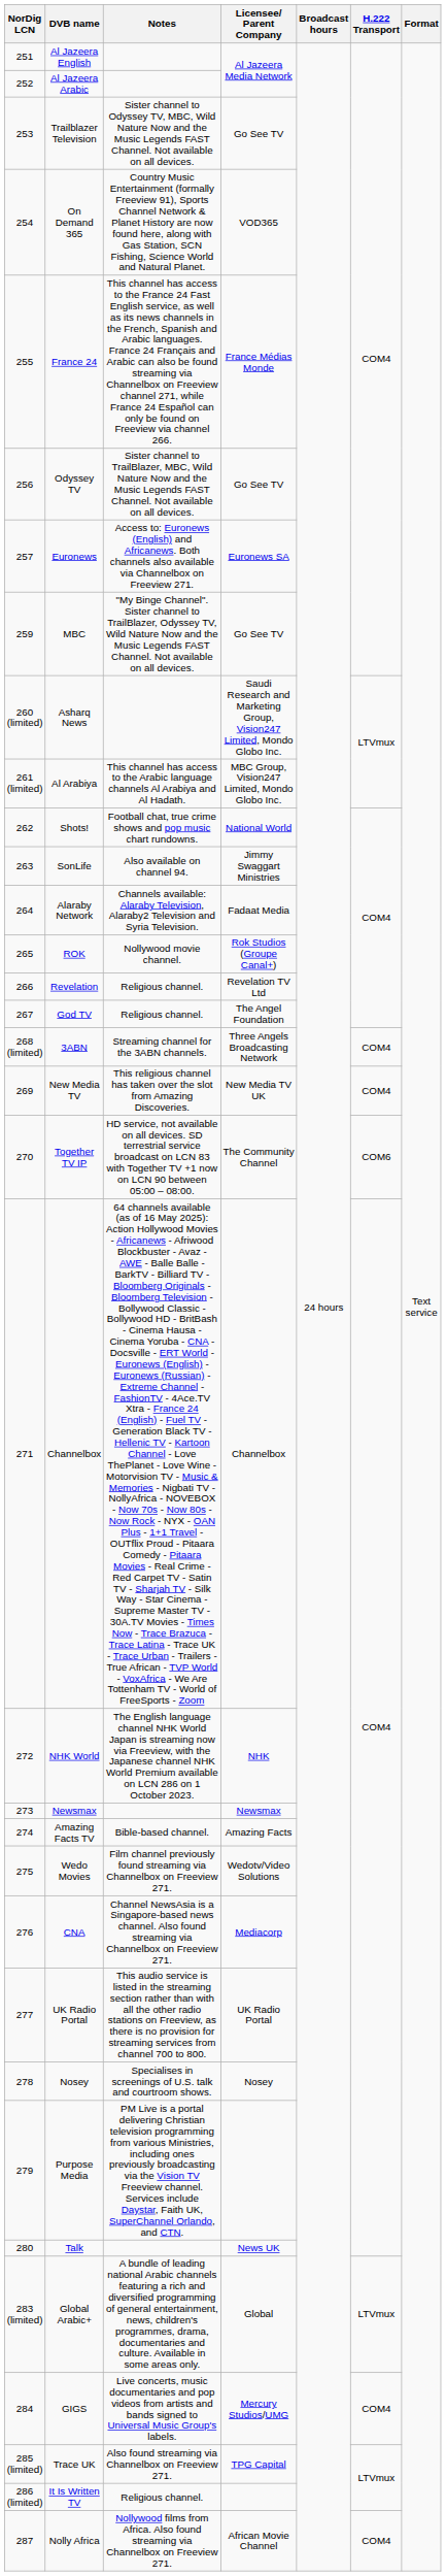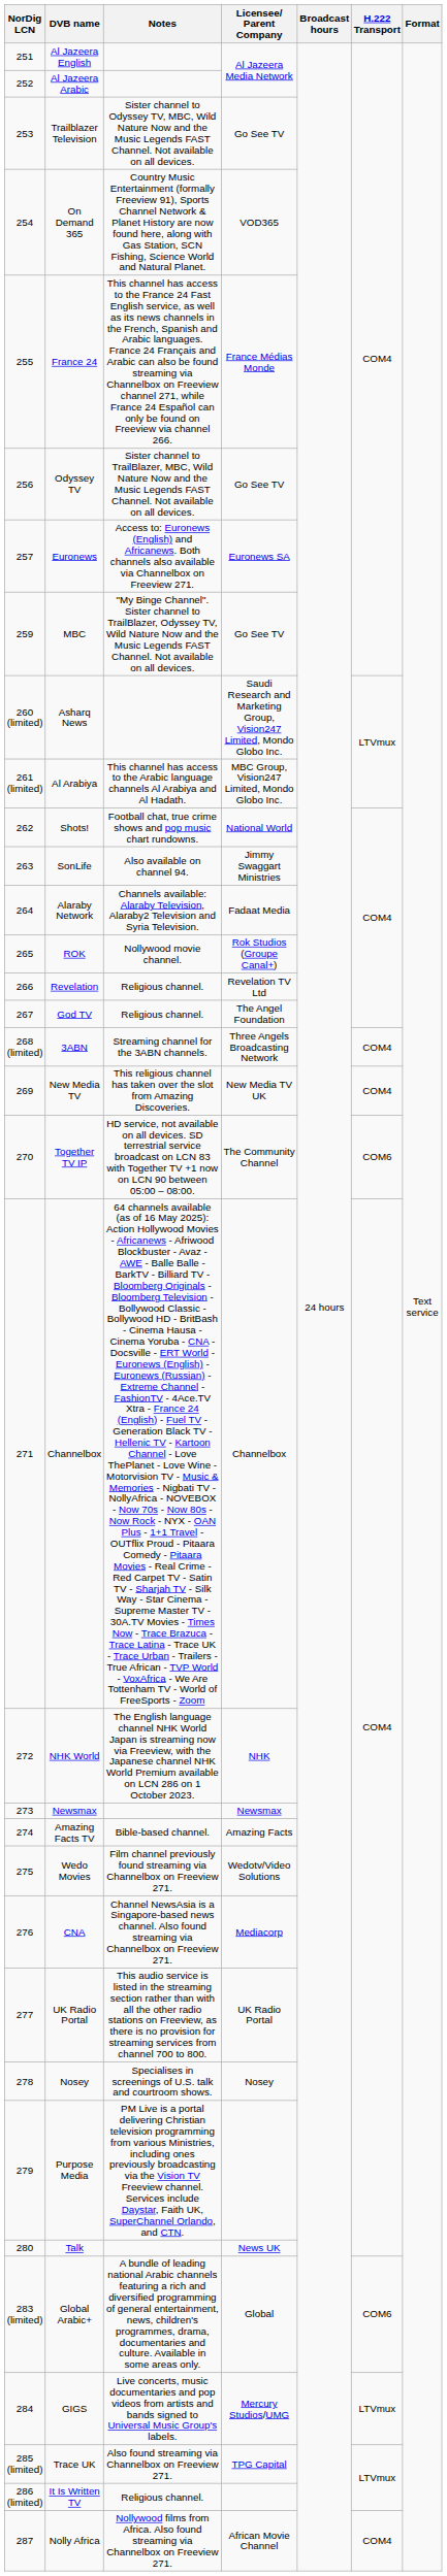 <table class="wikitable sortable" style="font-size:90%; text-align:center; width:100%;">
 <tr>
 <th style="width:3%;">NorDig LCN</th>
 <th style="width:12%;">DVB name</th>
 <th style="width:40%;">Notes</th>
 <th style="width:20%;">Licensee/<br>Parent Company</th>
 <th style="width:10%;">Broadcast hours</th>
 <th style="width:7%;"><a href='#'>H.222</a><br>Transport</th>
 <th style="width:8%;">Format</th>
 </tr>
 <tr>
 <td>251</td>
 <td><a href='#'>Al Jazeera English</a></td>
 <td></td>
 <td rowspan="2"><a href='#'>Al Jazeera Media Network</a></td>
 <td rowspan="34">24 hours</td>
 <td rowspan="8">COM4</td>
 <td rowspan="34">Text service</td>
 </tr>
 <tr>
 <td>252</td>
 <td><a href='#'>Al Jazeera Arabic</a></td>
 <td></td>
 </tr>
 <tr>
 <td>253</td>
 <td>Trailblazer Television</td>
 <td>Sister channel to Odyssey TV, MBC, Wild Nature Now and the Music Legends FAST Channel. Not available on all devices.</td>
 <td>Go See TV</td>
 </tr>
 <tr>
 <td>254</td>
 <td>On Demand 365</td>
 <td>Country Music Entertainment (formally Freeview 91), Sports Channel Network & Planet History are now found here, along with Gas Station, SCN Fishing, Science World and Natural Planet.</td>
 <td>VOD365</td>
 </tr>
 <tr>
 <td>255</td>
 <td><a href='#'>France 24</a></td>
 <td>This channel has access to the France 24 Fast English service, as well as its news channels in the French, Spanish and Arabic languages. France 24 Français and Arabic can also be found streaming via Channelbox on Freeview channel 271, while France 24 Español can only be found on Freeview via channel 266.</td>
 <td><a href='#'>France Médias Monde</a></td>
 </tr>
 <tr>
 <td>256</td>
 <td>Odyssey TV</td>
 <td>Sister channel to TrailBlazer, MBC, Wild Nature Now and the Music Legends FAST Channel. Not available on all devices.</td>
 <td>Go See TV</td>
 </tr>
 <tr>
 <td>257</td>
 <td><a href='#'>Euronews</a></td>
 <td>Access to: <a href='#'>Euronews (English)</a> and <a href='#'>Africanews</a>. Both channels also available via Channelbox on Freeview 271.</td>
 <td><a href='#'>Euronews SA</a></td>
 </tr>
 <tr>
 <td>259</td>
 <td>MBC</td>
 <td>"My Binge Channel". Sister channel to TrailBlazer, Odyssey TV, Wild Nature Now and the Music Legends FAST Channel. Not available on all devices.</td>
 <td>Go See TV</td>
 </tr>
 <tr>
 <td>260 (limited)</td>
 <td>Asharq News</td>
 <td></td>
 <td>Saudi Research and Marketing Group, <a href='#'>Vision247 Limited</a>, Mondo Globo Inc.</td>
 <td rowspan="2">LTVmux</td>
 </tr>
 <tr>
 <td>261 (limited)</td>
 <td>Al Arabiya</td>
 <td>This channel has access to the Arabic language channels Al Arabiya and Al Hadath.</td>
 <td>MBC Group, Vision247 Limited, Mondo Globo Inc.</td>
 </tr>
 <tr>
 <td>262</td>
 <td>Shots!</td>
 <td>Football chat, true crime shows and <a href='#'>pop music</a> chart rundowns.</td>
 <td><a href='#'>National World</a></td>
 <td rowspan="6">COM4</td>
 </tr>
 <tr>
 <td>263</td>
 <td>SonLife</td>
 <td>Also available on channel 94.</td>
 <td>Jimmy Swaggart Ministries</td>
 </tr>
 <tr>
 <td>264</td>
 <td>Alaraby Network</td>
 <td>Channels available: <a href='#'>Alaraby Television</a>, Alaraby2 Television and Syria Television.</td>
 <td>Fadaat Media</td>
 </tr>
 <tr>
 <td>265</td>
 <td><a href='#'>ROK</a></td>
 <td>Nollywood movie channel.</td>
 <td><a href='#'>Rok Studios</a> (<a href='#'>Groupe Canal+</a>)</td>
 </tr>
 <tr>
 <td>266</td>
 <td><a href='#'>Revelation</a></td>
 <td>Religious channel.</td>
 <td>Revelation TV Ltd</td>
 </tr>
 <tr>
 <td>267</td>
 <td><a href='#'>God TV</a></td>
 <td>Religious channel.</td>
 <td>The Angel Foundation</td>
 </tr>
 <tr>
 <td>268 (limited)</td>
 <td><a href='#'>3ABN</a></td>
 <td>Streaming channel for the 3ABN channels.</td>
 <td>Three Angels Broadcasting Network</td>
 <td>COM4</td>
 </tr>
 <tr>
 <td>269</td>
 <td>New Media TV</td>
 <td>This religious channel has taken over the slot from Amazing Discoveries.</td>
 <td>New Media TV UK</td>
 <td>COM4</td>
 </tr>
 <tr>
 <td>270</td>
 <td><a href='#'>Together TV IP</a></td>
 <td>HD service, not available on all devices. SD terrestrial service broadcast on LCN 83 with Together TV +1 now on LCN 90 between 05:00 – 08:00.</td>
 <td>The Community Channel</td>
 <td>COM6</td>
 </tr>
 <tr>
 <td>271</td>
 <td>Channelbox</td>
 <td>64 channels available (as of 16 May 2025):<br>Action Hollywood Movies - <a href='#'>Africanews</a> - Afriwood Blockbuster - Avaz - <a href='#'>AWE</a> - Balle Balle - BarkTV - Billiard TV - <a href='#'>Bloomberg Originals</a> - <a href='#'>Bloomberg Television</a> - Bollywood Classic - Bollywood HD - BritBash - Cinema Hausa - Cinema Yoruba - <a href='#'>CNA</a> - Docsville - <a href='#'>ERT World</a> - <a href='#'>Euronews (English)</a> - <a href='#'>Euronews (Russian)</a> - <a href='#'>Extreme Channel</a> - <a href='#'>FashionTV</a> - 4Ace.TV Xtra - <a href='#'>France 24 (English)</a> - <a href='#'>Fuel TV</a> - Generation Black TV - <a href='#'>Hellenic TV</a> - <a href='#'>Kartoon Channel</a> - Love ThePlanet - Love Wine - Motorvision TV - <a href='#'>Music & Memories</a> - Nigbati TV - NollyAfrica - NOVEBOX - <a href='#'>Now 70s</a> - <a href='#'>Now 80s</a> - <a href='#'>Now Rock</a> - NYX - <a href='#'>OAN Plus</a> - <a href='#'>1+1 Travel</a> - OUTflix Proud - Pitaara Comedy - <a href='#'>Pitaara Movies</a> - Real Crime - Red Carpet TV - Satin TV - <a href='#'>Sharjah TV</a> - Silk Way - Star Cinema - Supreme Master TV - 30A.TV Movies - <a href='#'>Times Now</a> - <a href='#'>Trace Brazuca</a> - <a href='#'>Trace Latina</a> - Trace UK - <a href='#'>Trace Urban</a> - Trailers - True African - <a href='#'>TVP World</a> - <a href='#'>VoxAfrica</a> - We Are Tottenham TV - World of FreeSports - <a href='#'>Zoom</a></td>
 <td>Channelbox</td>
 <td rowspan="10">COM4</td>
 </tr>
 <tr>
 <td>272</td>
 <td><a href='#'>NHK World</a></td>
 <td>The English language channel NHK World Japan is streaming now via Freeview, with the Japanese channel NHK World Premium available on LCN 286 on 1 October 2023.</td>
 <td><a href='#'>NHK</a></td>
 </tr>
 <tr>
 <td>273</td>
 <td><a href='#'>Newsmax</a></td>
 <td></td>
 <td><a href='#'>Newsmax</a></td>
 </tr>
 <tr>
 <td>274</td>
 <td>Amazing Facts TV</td>
 <td>Bible-based channel.</td>
 <td>Amazing Facts</td>
 </tr>
 <tr>
 <td>275</td>
 <td>Wedo Movies</td>
 <td>Film channel previously found streaming via Channelbox on Freeview 271.</td>
 <td>Wedotv/Video Solutions</td>
 </tr>
 <tr>
 <td>276</td>
 <td><a href='#'>CNA</a></td>
 <td>Channel NewsAsia is a Singapore-based news channel. Also found streaming via Channelbox on Freeview 271.</td>
 <td><a href='#'>Mediacorp</a></td>
 </tr>
 <tr>
 <td>277</td>
 <td>UK Radio Portal</td>
 <td>This audio service is listed in the streaming section rather than with all the other radio stations on Freeview, as there is no provision for streaming services from channel 700 to 800.</td>
 <td>UK Radio Portal</td>
 </tr>
 <tr>
 <td>278</td>
 <td>Nosey</td>
 <td>Specialises in screenings of U.S. talk and courtroom shows.</td>
 <td>Nosey</td>
 </tr>
 <tr>
 <td>279</td>
 <td>Purpose Media</td>
 <td>PM Live is a portal delivering Christian television programming from various Ministries, including ones previously broadcasting via the <a href='#'>Vision TV</a> Freeview channel. Services include <a href='#'>Daystar</a>, Faith UK, <a href='#'>SuperChannel Orlando</a>, and <a href='#'>CTN</a>.</td>
 <td></td>
 </tr>
 <tr>
 <td>280</td>
 <td><a href='#'>Talk</a></td>
 <td></td>
 <td><a href='#'>News UK</a></td>
 </tr>
 <tr>
 <td>283 (limited)</td>
 <td>Global Arabic+</td>
 <td>A bundle of leading national Arabic channels featuring a rich and diversified programming of general entertainment, news, children's programmes, drama, documentaries and culture. Available in some areas only.</td>
 <td>Global</td>
-<td>LTVmux</td>
+<td>COM6</td>
 </tr>
 <tr>
 <td>284</td>
 <td>GIGS</td>
 <td>Live concerts, music documentaries and pop videos from artists and bands signed to <a href='#'>Universal Music Group's</a> labels.</td>
 <td><a href='#'>Mercury Studios</a>/<a href='#'>UMG</a></td>
-<td>COM4</td>
+<td>LTVmux</td>
 </tr>
 <tr>
 <td>285 (limited)</td>
 <td>Trace UK</td>
 <td>Also found streaming via Channelbox on Freeview 271.</td>
 <td><a href='#'>TPG Capital</a></td>
 <td rowspan="2">LTVmux</td>
 </tr>
 <tr>
 <td>286 (limited)</td>
 <td><a href='#'>It Is Written TV</a></td>
 <td>Religious channel.</td>
 <td></td>
 </tr>
 <tr>
 <td>287</td>
 <td>Nolly Africa</td>
 <td><a href='#'>Nollywood</a> films from Africa. Also found streaming via Channelbox on Freeview 271.</td>
 <td>African Movie Channel</td>
 <td>COM4</td>
 </tr>
 </table>
